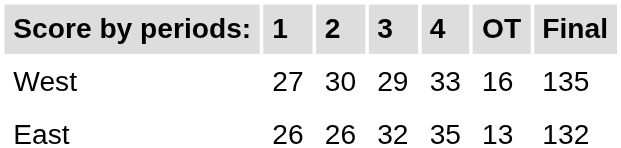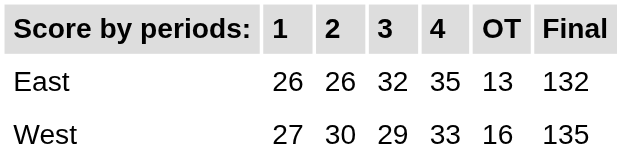 <table cellpadding=5>
 <tr bgcolor="#dddddd">
 <td><strong>Score by periods:</strong></td>
 <td><strong>1</strong></td>
 <td><strong>2</strong></td>
 <td><strong>3</strong></td>
 <td><strong>4</strong></td>
 <td><strong>OT</strong></td>
 <td><strong>Final</strong></td>
 </tr>
 <tr>
+<td>East</td>
+<td>26</td>
+<td>26</td>
+<td>32</td>
+<td>35</td>
+<td>13</td>
+<td>132</td>
+</tr>
+<tr>
 <td>West</td>
 <td>27</td>
 <td>30</td>
 <td>29</td>
 <td>33</td>
 <td>16</td>
 <td>135</td>
 </tr>
 <tr>
-<td>East</td>
-<td>26</td>
-<td>26</td>
-<td>32</td>
-<td>35</td>
-<td>13</td>
-<td>132</td>
-</tr>
-<tr>
 </tr>
 </table>
